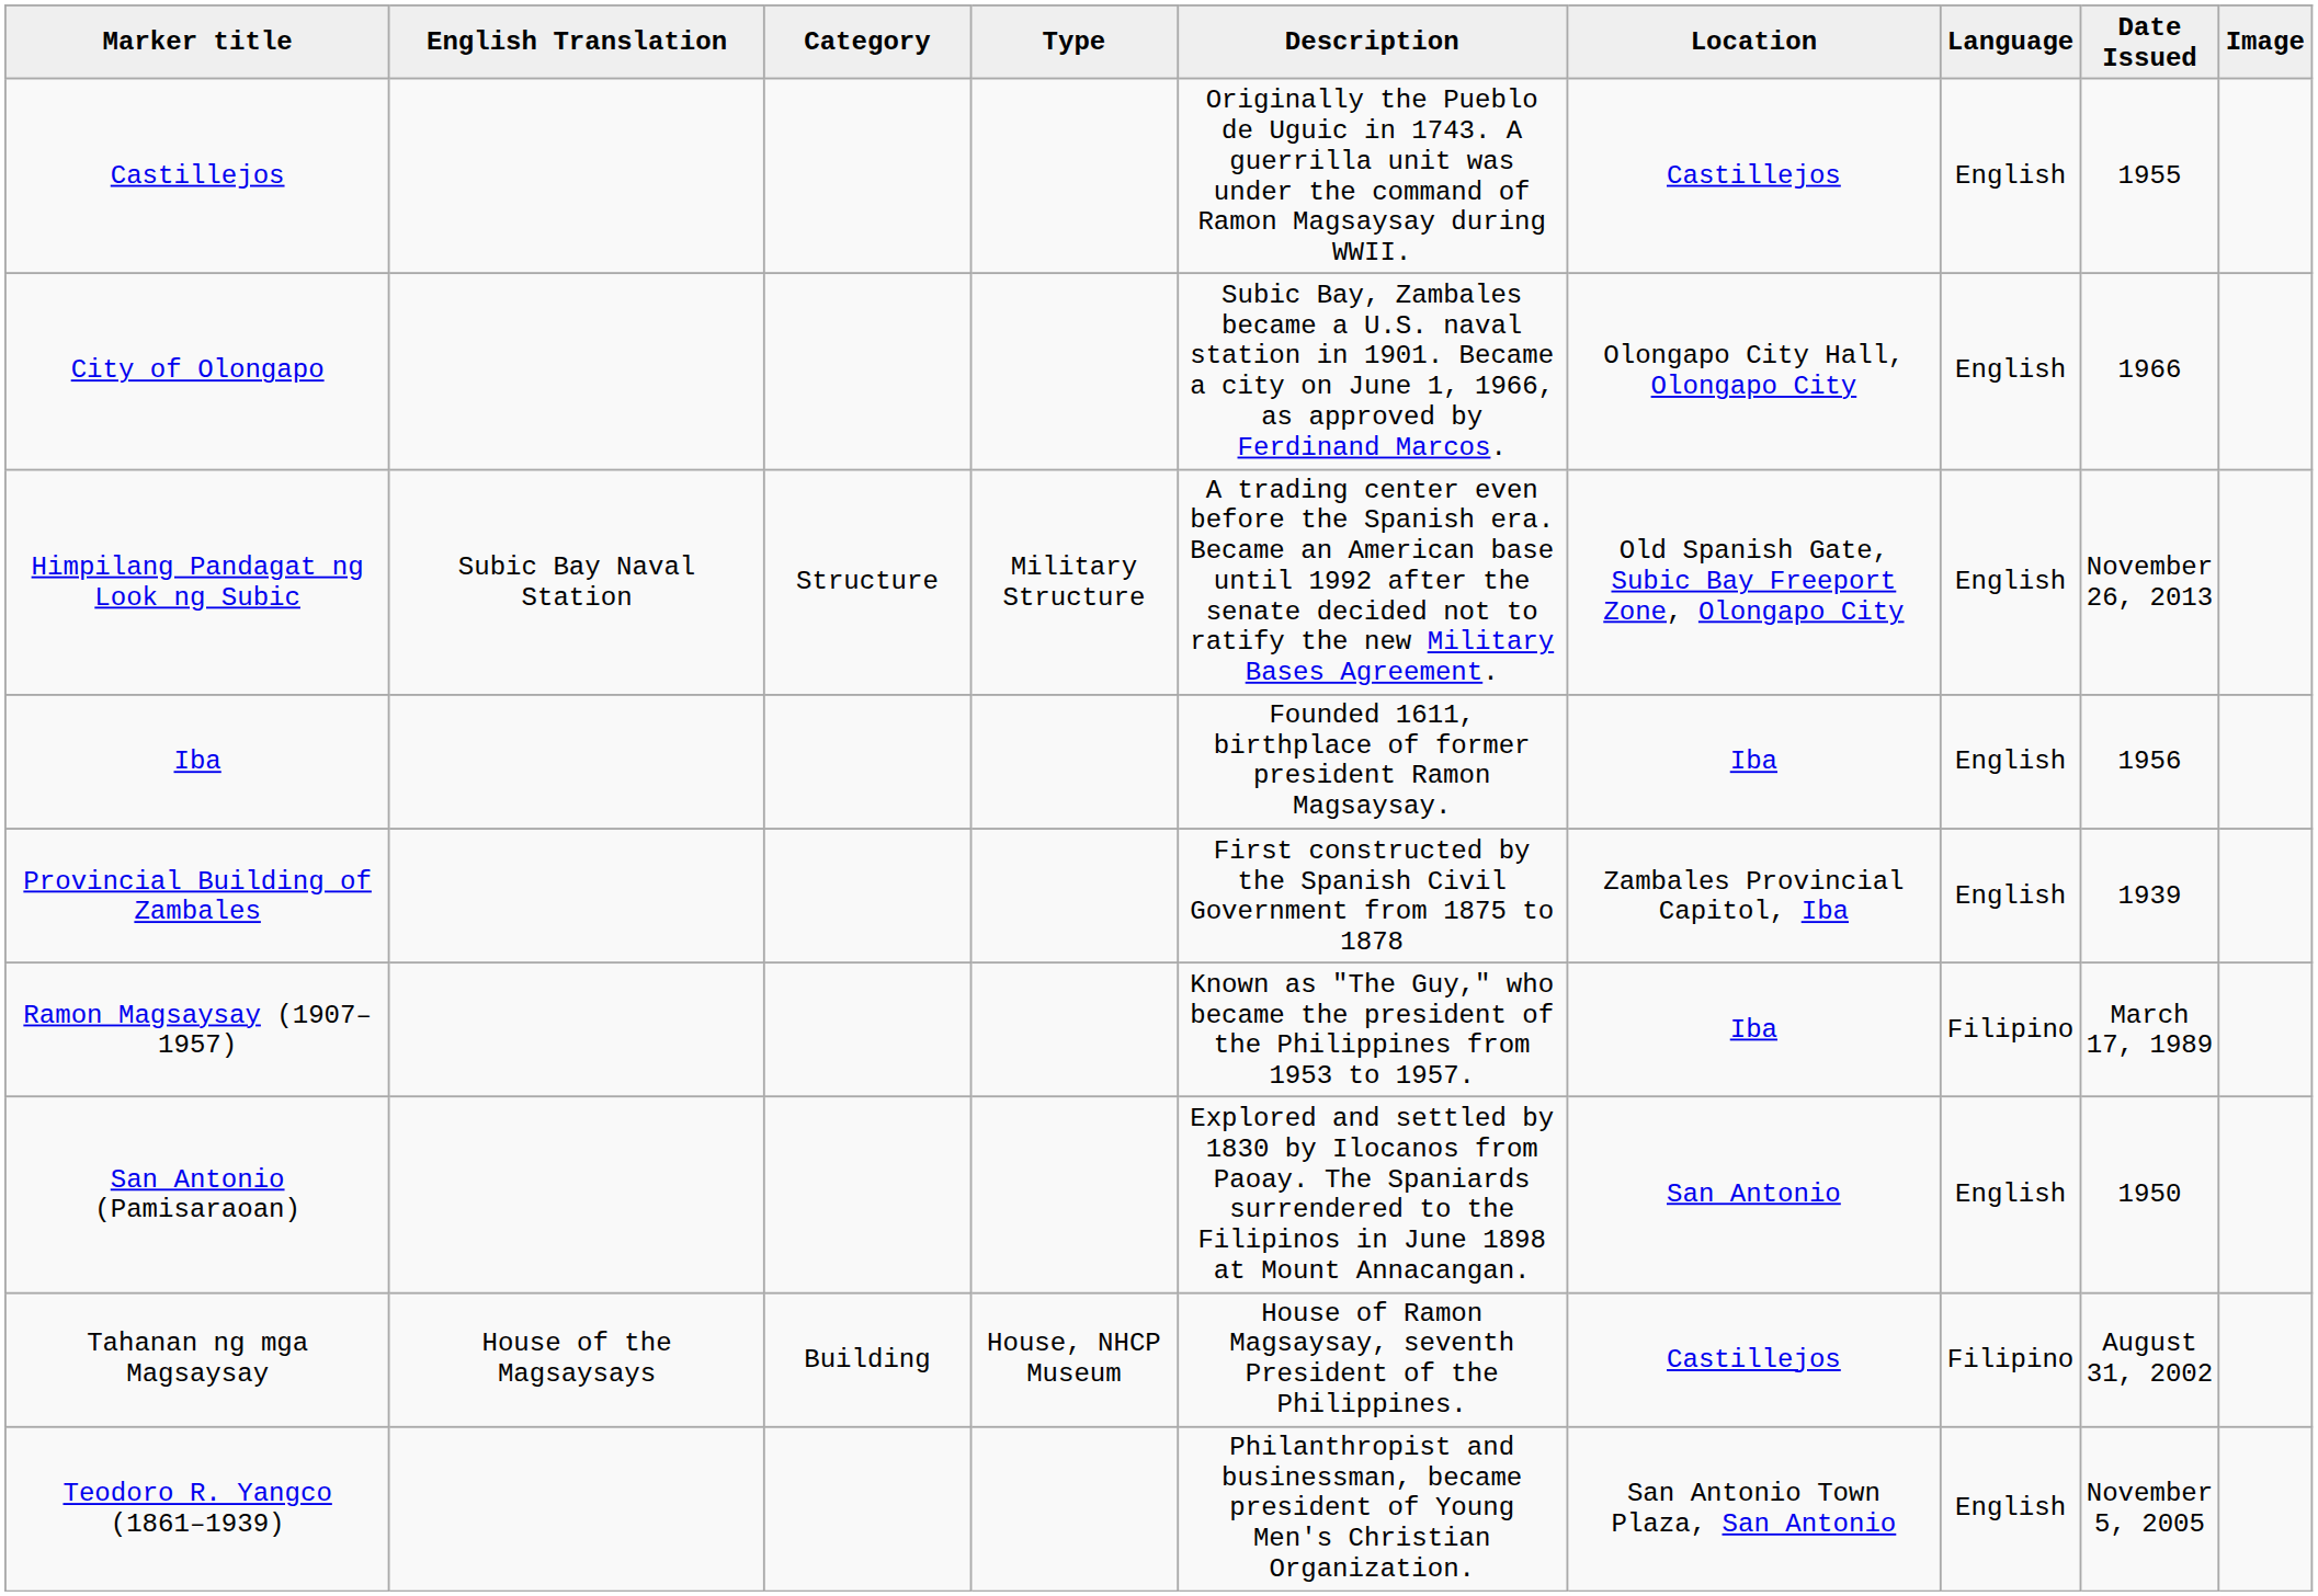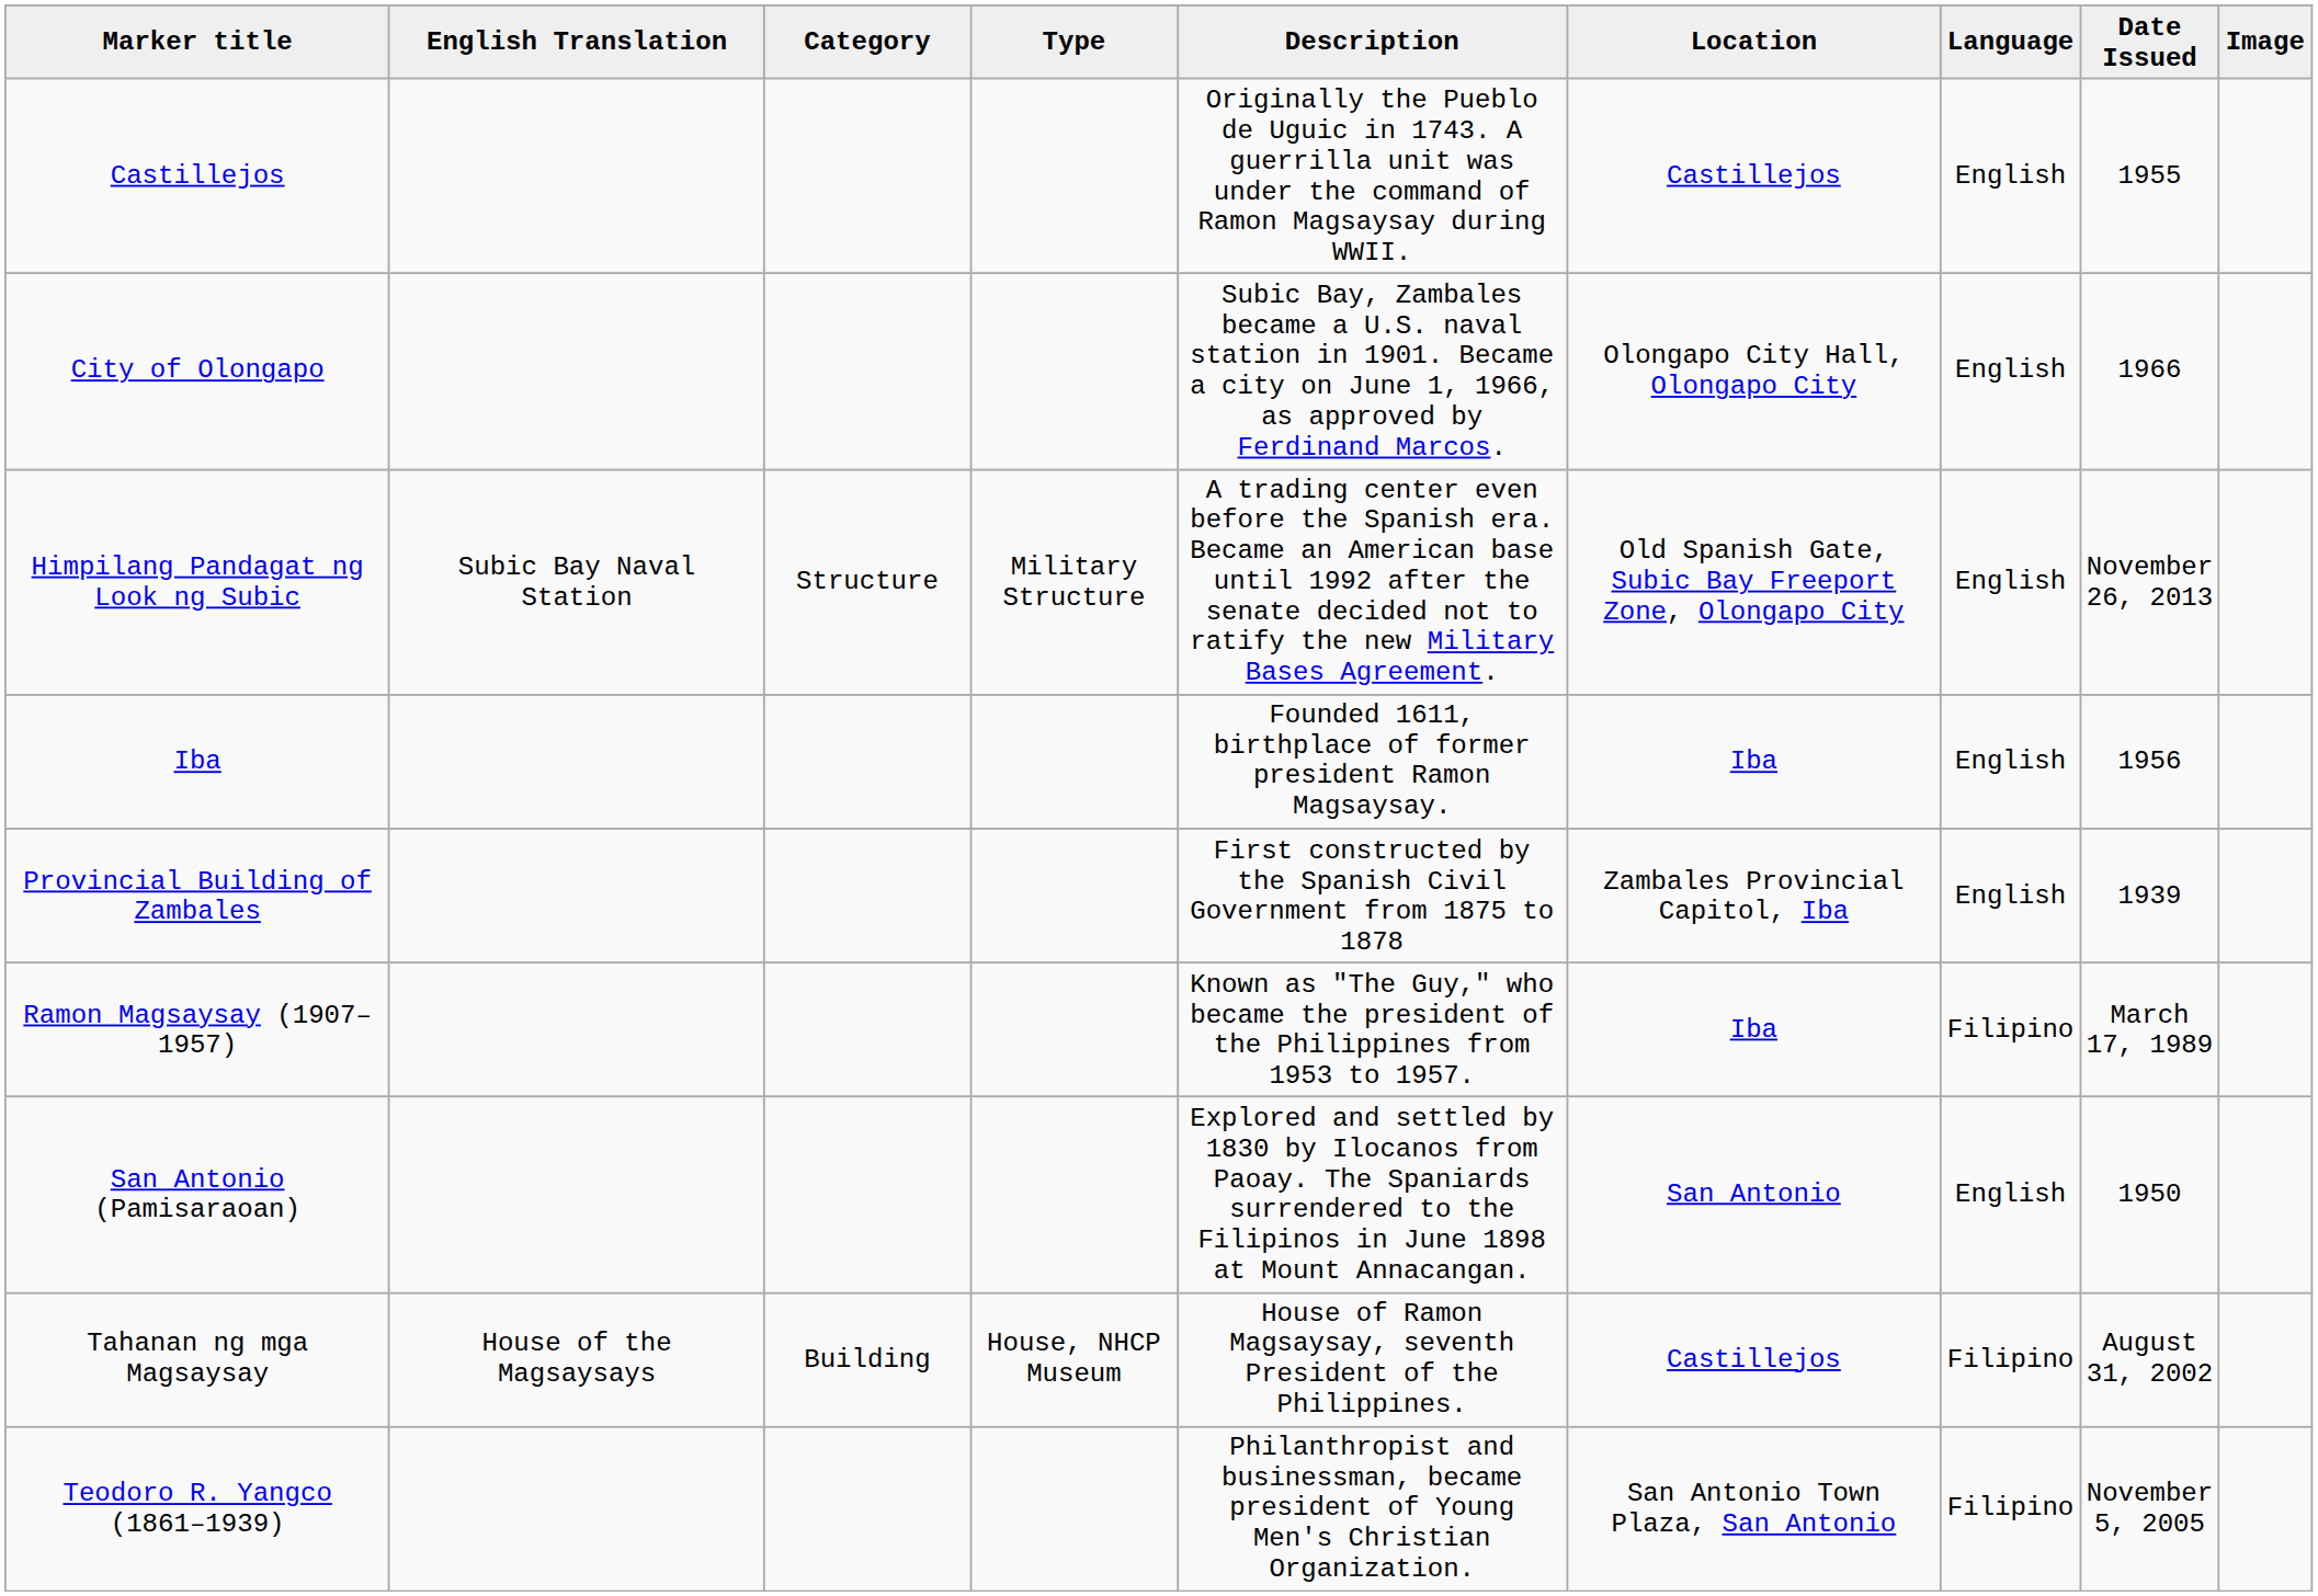 <table class="wikitable" style="width:90%; text-align:center;">
 <tr>
 <th style="width:20%; background:#efefef;">Marker title</th>
 <th style="width:20%; background:#efefef;">English Translation</th>
 <th style="width:10%; background:#efefef;">Category</th>
 <th style="width:10%; background:#efefef;">Type</th>
 <th style="width:20%; background:#efefef;">Description</th>
 <th style="width:20%; background:#efefef;">Location</th>
 <th style="width:10%; background:#efefef;">Language</th>
 <th style="width:10%; background:#efefef;">Date Issued</th>
 <th style="width:10%; background:#efefef;">Image</th>
 </tr>
 <tr>
 <td><a href='#'>Castillejos</a></td>
 <td></td>
 <td></td>
 <td></td>
 <td>Originally the Pueblo de Uguic in 1743. A guerrilla unit was under the command of Ramon Magsaysay during WWII.</td>
 <td><a href='#'>Castillejos</a></td>
 <td>English</td>
 <td>1955</td>
 <td></td>
 </tr>
 <tr>
 <td><a href='#'>City of Olongapo</a></td>
 <td></td>
 <td></td>
 <td></td>
 <td>Subic Bay, Zambales became a U.S. naval station in 1901. Became a city on June 1, 1966, as approved by <a href='#'>Ferdinand Marcos</a>.</td>
 <td>Olongapo City Hall, <a href='#'>Olongapo City</a></td>
 <td>English</td>
 <td>1966</td>
 <td></td>
 </tr>
 <tr>
 <td><a href='#'>Himpilang Pandagat ng Look ng Subic</a></td>
 <td>Subic Bay Naval Station</td>
 <td>Structure</td>
 <td>Military Structure</td>
 <td>A trading center even before the Spanish era. Became an American base until 1992 after the senate decided not to ratify the new <a href='#'>Military Bases Agreement</a>.</td>
 <td>Old Spanish Gate, <a href='#'>Subic Bay Freeport Zone</a>, <a href='#'>Olongapo City</a></td>
 <td>English</td>
 <td>November 26, 2013</td>
 <td><br></td>
 </tr>
 <tr>
 <td><a href='#'>Iba</a></td>
 <td></td>
 <td></td>
 <td></td>
 <td>Founded 1611, birthplace of former president Ramon Magsaysay.</td>
 <td><a href='#'>Iba</a></td>
 <td>English</td>
 <td>1956</td>
 <td></td>
 </tr>
 <tr>
 <td><a href='#'>Provincial Building of Zambales</a></td>
 <td></td>
 <td></td>
 <td></td>
 <td>First constructed by the Spanish Civil Government from 1875 to 1878</td>
 <td>Zambales Provincial Capitol, <a href='#'>Iba</a></td>
 <td>English</td>
 <td>1939</td>
 <td></td>
 </tr>
 <tr>
 <td><a href='#'>Ramon Magsaysay</a> (1907–1957)</td>
 <td></td>
 <td></td>
 <td></td>
 <td>Known as "The Guy," who became the president of the Philippines from 1953 to 1957.</td>
 <td><a href='#'>Iba</a></td>
 <td>Filipino</td>
 <td>March 17, 1989</td>
 <td><br></td>
 </tr>
 <tr>
 <td><a href='#'>San Antonio</a> (Pamisaraoan)</td>
 <td></td>
 <td></td>
 <td></td>
 <td>Explored and settled by 1830 by Ilocanos from Paoay. The Spaniards surrendered to the Filipinos in June 1898 at Mount Annacangan.</td>
 <td><a href='#'>San Antonio</a></td>
 <td>English</td>
 <td>1950</td>
 <td></td>
 </tr>
 <tr>
 <td>Tahanan ng mga Magsaysay</td>
 <td>House of the Magsaysays</td>
 <td>Building</td>
 <td>House, NHCP Museum</td>
 <td>House of Ramon Magsaysay, seventh President of the Philippines.</td>
 <td><a href='#'>Castillejos</a></td>
 <td>Filipino</td>
 <td>August 31, 2002</td>
 <td></td>
 </tr>
 <tr>
 <td><a href='#'>Teodoro R. Yangco</a> (1861–1939)</td>
 <td></td>
 <td></td>
 <td></td>
 <td>Philanthropist and businessman, became president of Young Men's Christian Organization.</td>
 <td>San Antonio Town Plaza, <a href='#'>San Antonio</a></td>
-<td>English</td>
+<td>Filipino</td>
 <td>November 5, 2005</td>
 <td><br></td>
 </tr>
 </table>
